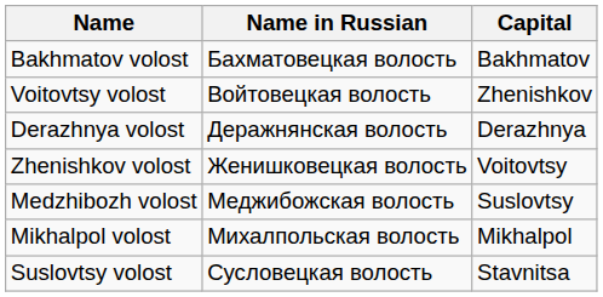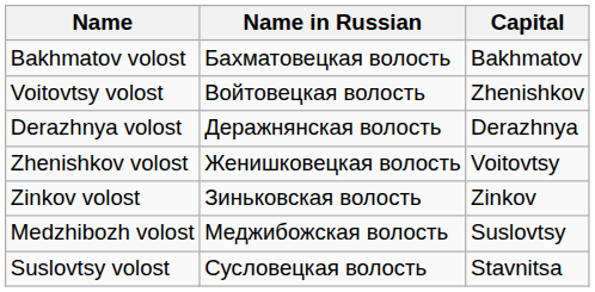 <table class="wikitable sortable">
 <tr>
 <th>Name</th>
 <th>Name in Russian</th>
 <th>Capital</th>
 </tr>
 <tr>
 <td>Bakhmatov volost</td>
 <td>Бахматовецкая волость</td>
 <td>Bakhmatov</td>
 </tr>
 <tr>
 <td>Voitovtsy volost</td>
 <td>Войтовецкая волость</td>
 <td>Zhenishkov</td>
 </tr>
 <tr>
 <td>Derazhnya volost</td>
 <td>Деражнянская волость</td>
 <td>Derazhnya</td>
 </tr>
 <tr>
 <td>Zhenishkov volost</td>
 <td>Женишковецкая волость</td>
 <td>Voitovtsy</td>
 </tr>
 <tr>
+<td>Zinkov volost</td>
+<td>Зиньковская волость</td>
+<td>Zinkov</td>
+</tr>
+<tr>
 <td>Medzhibozh volost</td>
 <td>Меджибожская волость</td>
 <td>Suslovtsy</td>
-</tr>
-<tr>
-<td>Mikhalpol volost</td>
-<td>Михалпольская волость</td>
-<td>Mikhalpol</td>
 </tr>
 <tr>
 <td>Suslovtsy volost</td>
 <td>Сусловецкая волость</td>
 <td>Stavnitsa</td>
 </tr>
 </table>
